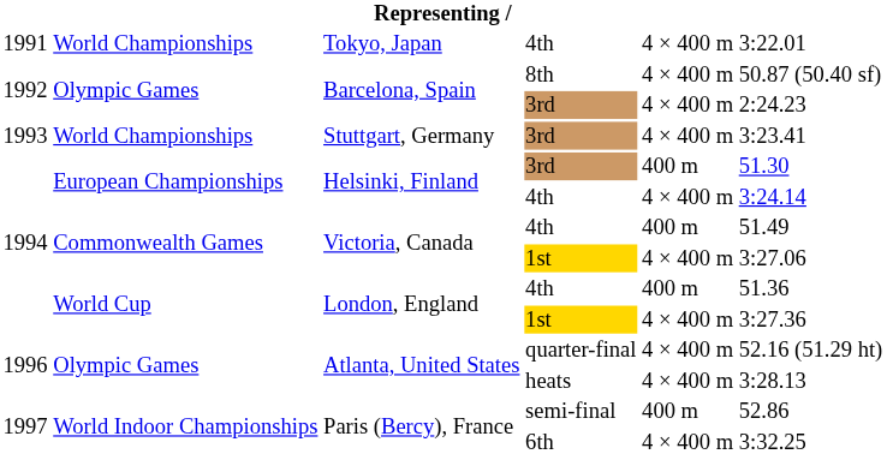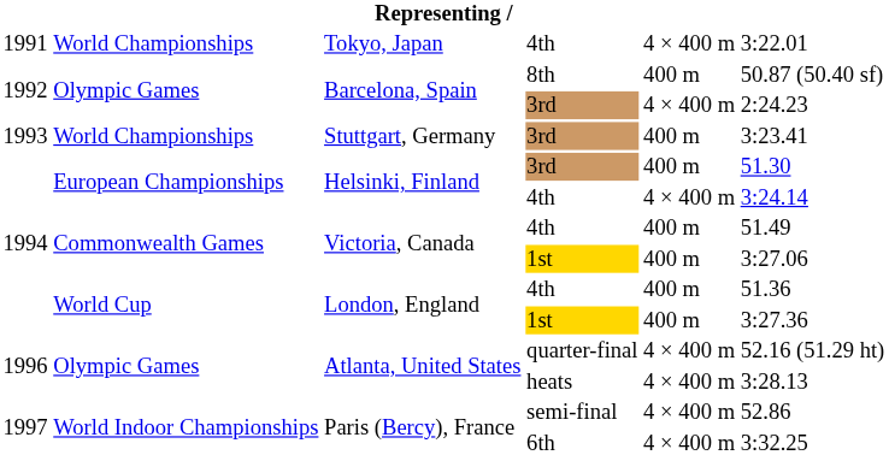 <table>
 <tr>
 <th colspan="6">Representing  / </th>
 </tr>
 <tr>
 <td>1991</td>
 <td><a href='#'>World Championships</a></td>
 <td><a href='#'>Tokyo, Japan</a></td>
 <td>4th</td>
 <td>4 × 400 m</td>
 <td>3:22.01</td>
 </tr>
 <tr>
 <td rowspan=2>1992</td>
 <td rowspan=2><a href='#'>Olympic Games</a></td>
 <td rowspan=2><a href='#'>Barcelona, Spain</a></td>
 <td>8th</td>
-<td>4 × 400 m</td>
+<td>400 m</td>
 <td>50.87 (50.40 sf)</td>
 </tr>
 <tr>
 <td bgcolor="cc9966">3rd</td>
 <td>4 × 400 m</td>
 <td>2:24.23</td>
 </tr>
 <tr>
 <td>1993</td>
 <td><a href='#'>World Championships</a></td>
 <td><a href='#'>Stuttgart</a>, Germany</td>
 <td bgcolor="cc9966">3rd</td>
-<td>4 × 400 m</td>
+<td>400 m</td>
 <td>3:23.41</td>
 </tr>
 <tr>
 <td rowspan=6>1994</td>
 <td rowspan=2><a href='#'>European Championships</a></td>
 <td rowspan=2><a href='#'>Helsinki, Finland</a></td>
 <td bgcolor="cc9966">3rd</td>
 <td>400 m</td>
 <td><a href='#'>51.30</a></td>
 </tr>
 <tr>
 <td>4th</td>
 <td>4 × 400 m</td>
 <td><a href='#'>3:24.14</a></td>
 </tr>
 <tr>
 <td rowspan=2><a href='#'>Commonwealth Games</a></td>
 <td rowspan=2><a href='#'>Victoria</a>, Canada</td>
 <td>4th</td>
 <td>400 m</td>
 <td>51.49</td>
 </tr>
 <tr>
 <td bgcolor="gold">1st</td>
-<td>4 × 400 m</td>
+<td>400 m</td>
 <td>3:27.06</td>
 </tr>
 <tr>
 <td rowspan=2><a href='#'>World Cup</a></td>
 <td rowspan=2><a href='#'>London</a>, England</td>
 <td>4th</td>
 <td>400 m</td>
 <td>51.36</td>
 </tr>
 <tr>
 <td bgcolor="gold">1st</td>
-<td>4 × 400 m</td>
+<td>400 m</td>
 <td>3:27.36</td>
 </tr>
 <tr>
 <td rowspan=2>1996</td>
 <td rowspan=2><a href='#'>Olympic Games</a></td>
 <td rowspan=2><a href='#'>Atlanta, United States</a></td>
 <td>quarter-final</td>
 <td>4 × 400 m</td>
 <td>52.16 (51.29 ht)</td>
 </tr>
 <tr>
 <td>heats</td>
 <td>4 × 400 m</td>
 <td>3:28.13</td>
 </tr>
 <tr>
 <td rowspan=2>1997</td>
 <td rowspan=2><a href='#'>World Indoor Championships</a></td>
 <td rowspan=2>Paris (<a href='#'>Bercy</a>), France</td>
 <td>semi-final</td>
-<td>400 m</td>
+<td>4 × 400 m</td>
 <td>52.86</td>
 </tr>
 <tr>
 <td>6th</td>
 <td>4 × 400 m</td>
 <td>3:32.25</td>
 </tr>
 </table>
